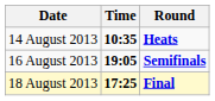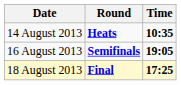 <table class="wikitable">
 <tr>
 <th>Date</th>
+<th>Round</th>
 <th>Time</th>
-<th>Round</th>
 </tr>
 <tr>
 <td>14 August 2013</td>
+<td><strong><a href='#'>Heats</a></strong></td>
 <td><strong>10:35</strong></td>
-<td><strong><a href='#'>Heats</a></strong></td>
 </tr>
 <tr>
 <td>16 August 2013</td>
+<td><strong><a href='#'>Semifinals</a></strong></td>
 <td><strong>19:05</strong></td>
-<td><strong><a href='#'>Semifinals</a></strong></td>
 </tr>
 <tr style=background:lemonchiffon>
 <td>18 August 2013</td>
+<td><strong><a href='#'>Final</a></strong></td>
 <td><strong>17:25</strong></td>
-<td><strong><a href='#'>Final</a></strong></td>
 </tr>
 </table>
